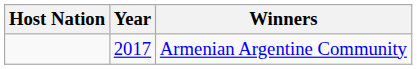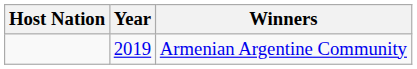 <table class="wikitable">
 <tr>
 <th>Host Nation</th>
 <th>Year</th>
 <th>Winners</th>
 </tr>
 <tr>
 <td></td>
-<td><a href='#'>2017</a></td>
+<td><a href='#'>2019</a></td>
 <td> <a href='#'>Armenian Argentine Community</a></td>
 </tr>
 </table>
